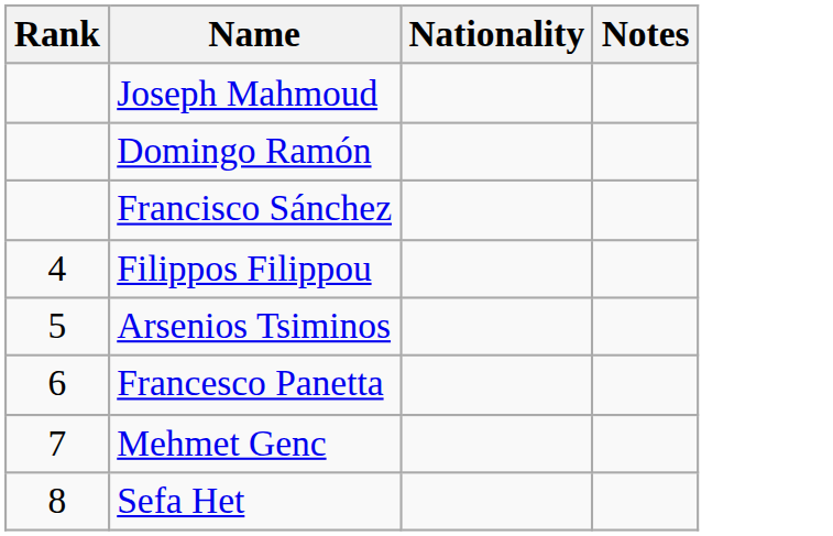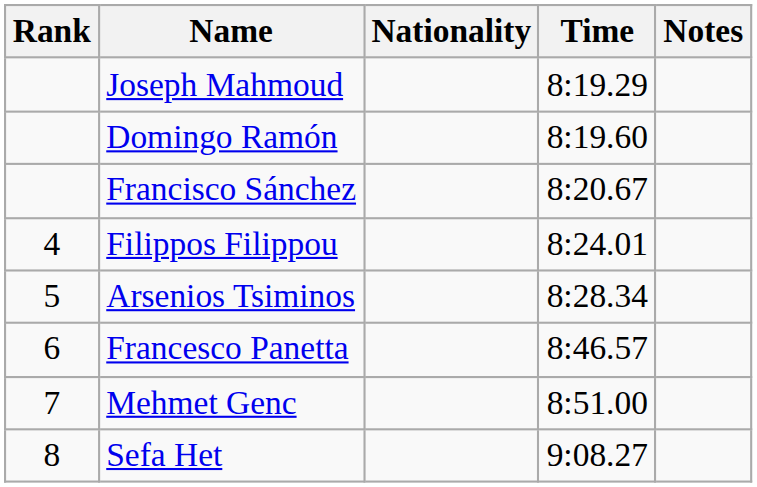 <table class="wikitable sortable" style="text-align:center">
 <tr>
 <th>Rank</th>
 <th>Name</th>
 <th>Nationality</th>
+<th>Time</th>
 <th>Notes</th>
 </tr>
 <tr>
 <td></td>
 <td align=left><a href='#'>Joseph Mahmoud</a></td>
 <td align=left></td>
+<td>8:19.29</td>
 <td></td>
 </tr>
 <tr>
 <td></td>
 <td align=left><a href='#'>Domingo Ramón</a></td>
 <td align=left></td>
+<td>8:19.60</td>
 <td></td>
 </tr>
 <tr>
 <td></td>
 <td align=left><a href='#'>Francisco Sánchez</a></td>
 <td align=left></td>
+<td>8:20.67</td>
 <td></td>
 </tr>
 <tr>
 <td>4</td>
 <td align=left><a href='#'>Filippos Filippou</a></td>
 <td align=left></td>
+<td>8:24.01</td>
 <td></td>
 </tr>
 <tr>
 <td>5</td>
 <td align=left><a href='#'>Arsenios Tsiminos</a></td>
 <td align=left></td>
+<td>8:28.34</td>
 <td></td>
 </tr>
 <tr>
 <td>6</td>
 <td align=left><a href='#'>Francesco Panetta</a></td>
 <td align=left></td>
+<td>8:46.57</td>
 <td></td>
 </tr>
 <tr>
 <td>7</td>
 <td align=left><a href='#'>Mehmet Genc</a></td>
 <td align=left></td>
+<td>8:51.00</td>
 <td></td>
 </tr>
 <tr>
 <td>8</td>
 <td align=left><a href='#'>Sefa Het</a></td>
 <td align=left></td>
+<td>9:08.27</td>
 <td></td>
 </tr>
 </table>
